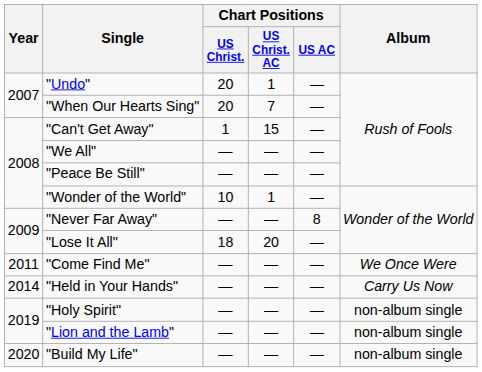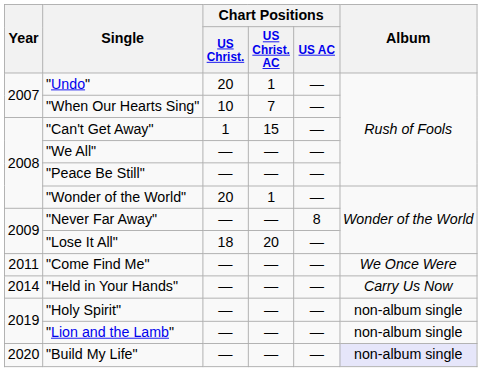 <table class="wikitable" style="text-align:center;">
 <tr>
 <th rowspan="2">Year</th>
 <th rowspan="2">Single</th>
 <th colspan="3">Chart Positions</th>
 <th rowspan="2">Album</th>
 </tr>
 <tr style="font-size:smaller;">
 <th style="width:45px;"><a href='#'>US<br>Christ.</a><br></th>
 <th style="width:45px;"><a href='#'>US Christ. AC</a></th>
 <th style="width:45px;"><a href='#'>US AC</a></th>
 </tr>
 <tr>
 <td rowspan="2">2007</td>
 <td style="text-align:left;">"<a href='#'>Undo</a>"</td>
 <td>20</td>
 <td>1</td>
 <td>—</td>
 <td rowspan="5"><em>Rush of Fools</em></td>
 </tr>
 <tr>
 <td style="text-align:left;">"When Our Hearts Sing"</td>
-<td>20</td>
+<td>10</td>
 <td>7</td>
 <td>—</td>
 </tr>
 <tr>
 <td rowspan="4">2008</td>
 <td style="text-align:left;">"Can't Get Away"</td>
 <td>1</td>
 <td>15</td>
 <td>—</td>
 </tr>
 <tr>
 <td style="text-align:left;">"We All"</td>
 <td>—</td>
 <td>—</td>
 <td>—</td>
 </tr>
 <tr>
 <td style="text-align:left;">"Peace Be Still"</td>
 <td>—</td>
 <td>—</td>
 <td>—</td>
 </tr>
 <tr>
 <td style="text-align:left;">"Wonder of the World"</td>
-<td>10</td>
+<td>20</td>
 <td>1</td>
 <td>—</td>
 <td rowspan="3"><em>Wonder of the World</em></td>
 </tr>
 <tr>
 <td rowspan="2">2009</td>
 <td style="text-align:left;">"Never Far Away"<br></td>
 <td>—</td>
 <td>—</td>
 <td>8</td>
 </tr>
 <tr>
 <td style="text-align:left;">"Lose It All"</td>
 <td>18</td>
 <td>20</td>
 <td>—</td>
 </tr>
 <tr>
 <td>2011</td>
 <td style="text-align:left;">"Come Find Me"</td>
 <td>—</td>
 <td>—</td>
 <td>—</td>
 <td><em>We Once Were</em></td>
 </tr>
 <tr>
 <td>2014</td>
 <td style="text-align:left;">"Held in Your Hands"</td>
 <td>—</td>
 <td>—</td>
 <td>—</td>
 <td><em>Carry Us Now</em></td>
 </tr>
 <tr>
 <td rowspan="2">2019</td>
 <td style="text-align:left;">"Holy Spirit"</td>
 <td>—</td>
 <td>—</td>
 <td>—</td>
 <td>non-album single</td>
 </tr>
 <tr>
 <td style="text-align:left;">"<a href='#'>Lion and the Lamb</a>"</td>
 <td>—</td>
 <td>—</td>
 <td>—</td>
 <td>non-album single</td>
 </tr>
 <tr>
 <td>2020</td>
 <td style="text-align:left;">"Build My Life"</td>
 <td>—</td>
 <td>—</td>
 <td>—</td>
-<td>non-album single</td>
+<td style="background: lavender;">non-album single</td>
 </tr>
 </table>
